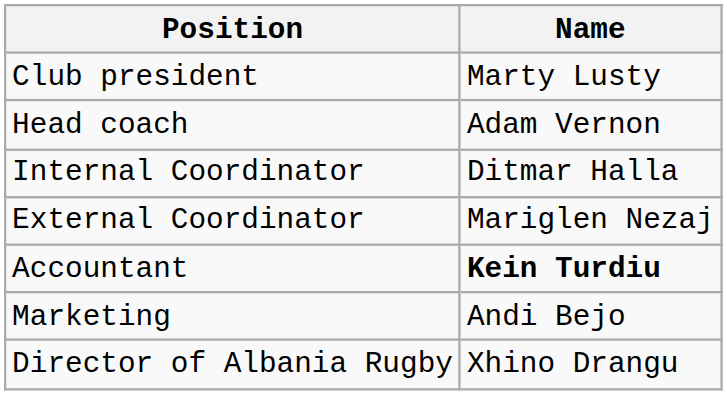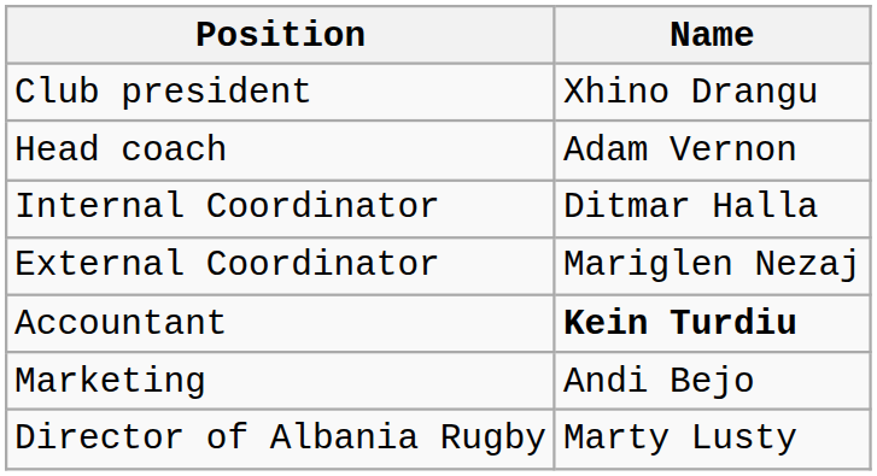 <table class="wikitable">
 <tr>
 <th>Position</th>
 <th>Name</th>
 </tr>
 <tr>
 <td>Club president</td>
-<td> Marty Lusty</td>
+<td> Xhino Drangu</td>
 </tr>
 <tr>
 <td>Head coach</td>
 <td> Adam Vernon</td>
 </tr>
 <tr>
 <td>Internal Coordinator</td>
 <td> Ditmar Halla</td>
 </tr>
 <tr>
 <td>External Coordinator</td>
 <td> Mariglen Nezaj</td>
 </tr>
 <tr>
 <td>Accountant</td>
 <td><strong> Kein Turdiu</strong></td>
 </tr>
 <tr>
 <td>Marketing</td>
 <td> Andi Bejo</td>
 </tr>
 <tr>
 <td>Director of Albania Rugby</td>
-<td> Xhino Drangu</td>
+<td> Marty Lusty</td>
 </tr>
 </table>
